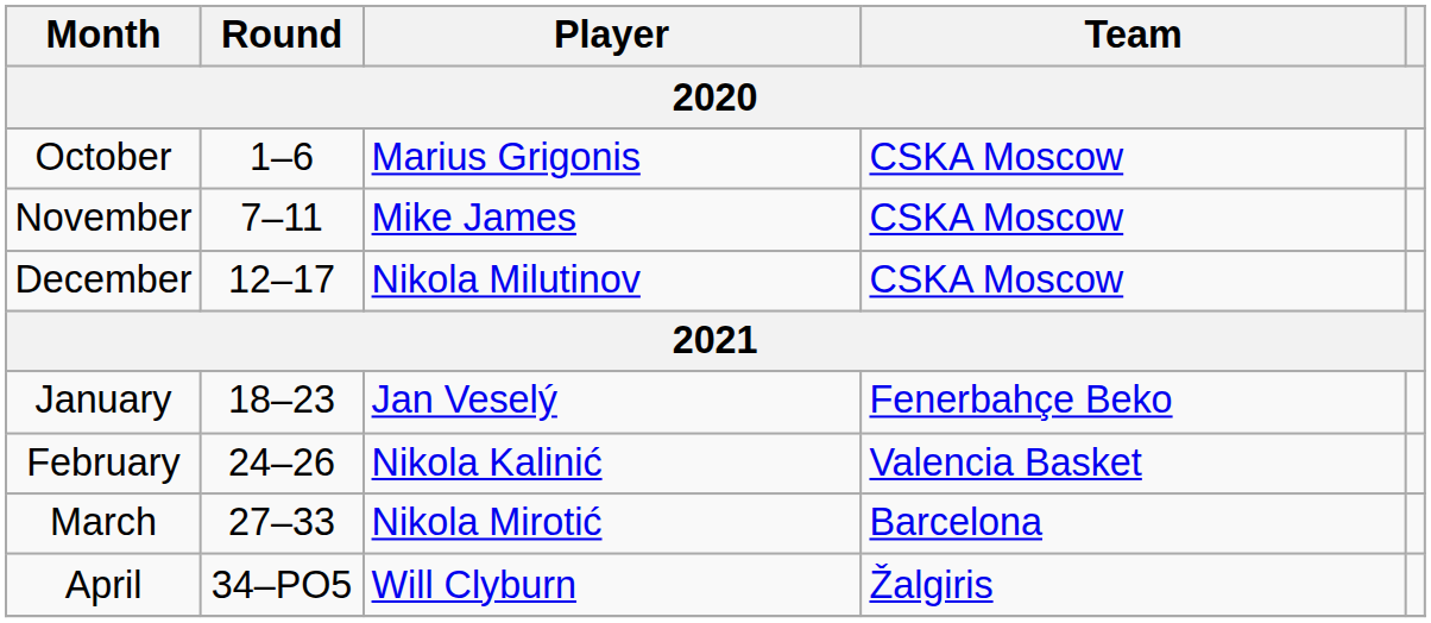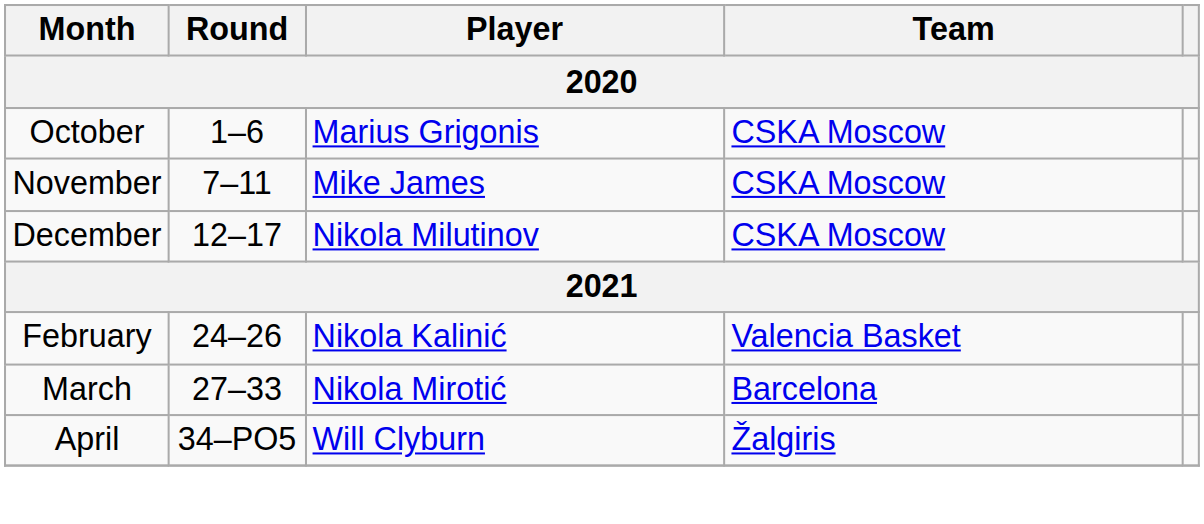 <table class="wikitable" style="text-align: center;">
 <tr>
 <th>Month</th>
 <th style="width:60px;">Round</th>
 <th style="width:200px;">Player</th>
 <th style="width:220px;">Team</th>
 <th></th>
 </tr>
 <tr>
 <th colspan=5>2020</th>
 </tr>
 <tr>
 <td>October</td>
 <td>1–6</td>
 <td align="left"> <a href='#'>Marius Grigonis</a></td>
 <td align="left"> <a href='#'>CSKA Moscow</a></td>
 <td></td>
 </tr>
 <tr>
 <td>November</td>
 <td>7–11</td>
 <td align="left"> <a href='#'>Mike James</a></td>
 <td align="left"> <a href='#'>CSKA Moscow</a></td>
 <td></td>
 </tr>
 <tr>
 <td>December</td>
 <td>12–17</td>
 <td align="left"> <a href='#'>Nikola Milutinov</a></td>
 <td align="left"> <a href='#'>CSKA Moscow</a></td>
 <td></td>
 </tr>
 <tr>
 <th colspan=5>2021</th>
 </tr>
 <tr>
-<td>January</td>
-<td>18–23</td>
-<td align="left"> <a href='#'>Jan Veselý</a></td>
-<td align="left"> <a href='#'>Fenerbahçe Beko</a></td>
-<td></td>
-</tr>
-<tr>
 <td>February</td>
 <td>24–26</td>
 <td align="left"> <a href='#'>Nikola Kalinić</a></td>
 <td align="left"> <a href='#'>Valencia Basket</a></td>
 <td></td>
 </tr>
 <tr>
 <td>March</td>
 <td>27–33</td>
 <td align="left"> <a href='#'>Nikola Mirotić</a></td>
 <td align="left"> <a href='#'>Barcelona</a></td>
 <td></td>
 </tr>
 <tr>
 <td>April</td>
 <td>34–PO5</td>
 <td align="left"> <a href='#'>Will Clyburn</a></td>
 <td align="left"> <a href='#'>Žalgiris</a></td>
 <td></td>
 </tr>
 <tr>
 </tr>
 </table>
